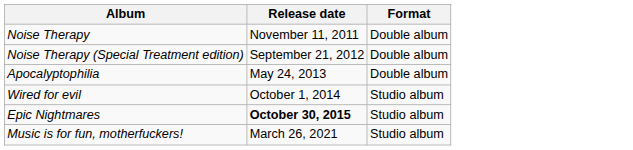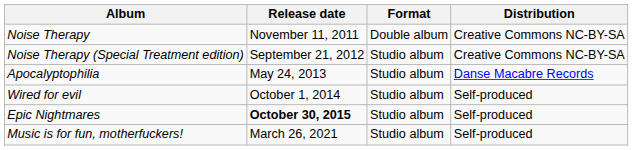 <table class="wikitable" border="1">
 <tr>
 <th>Album</th>
 <th>Release date</th>
 <th>Format</th>
+<th>Distribution</th>
 </tr>
 <tr>
 <td><em>Noise Therapy</em></td>
 <td>November 11, 2011</td>
 <td>Double album</td>
+<td>Creative Commons NC-BY-SA</td>
 </tr>
 <tr>
 <td><em>Noise Therapy (Special Treatment edition)</em></td>
 <td>September 21, 2012</td>
-<td>Double album</td>
+<td>Studio album</td>
+<td>Creative Commons NC-BY-SA</td>
 </tr>
 <tr>
 <td><em>Apocalyptophilia</em></td>
 <td>May 24, 2013</td>
-<td>Double album</td>
+<td>Studio album</td>
+<td><a href='#'>Danse Macabre Records</a></td>
 </tr>
 <tr>
 <td><em>Wired for evil</em></td>
 <td>October 1, 2014</td>
 <td>Studio album</td>
+<td>Self-produced</td>
 </tr>
 <tr>
 <td><em>Epic Nightmares</em></td>
 <td><strong>October 30, 2015</strong></td>
 <td>Studio album</td>
+<td>Self-produced</td>
 </tr>
 <tr>
 <td><em>Music is for fun, motherfuckers!</em></td>
 <td>March 26, 2021</td>
 <td>Studio album</td>
+<td>Self-produced</td>
 </tr>
 </table>
